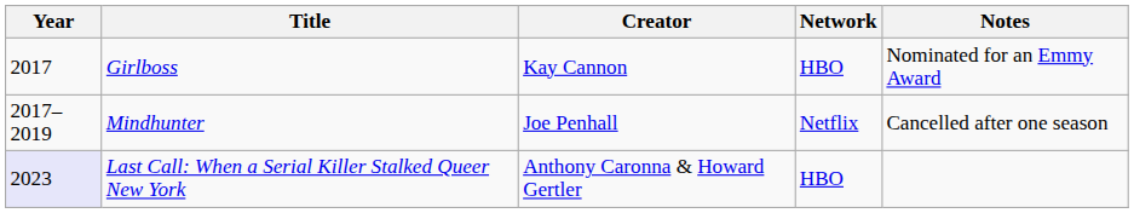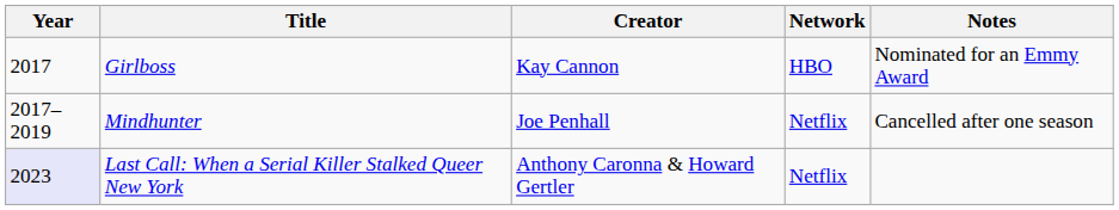 <table class="wikitable">
 <tr>
 <th>Year</th>
 <th>Title</th>
 <th>Creator</th>
 <th>Network</th>
 <th>Notes</th>
 </tr>
 <tr>
 <td>2017</td>
 <td><em><a href='#'>Girlboss</a></em></td>
 <td><a href='#'>Kay Cannon</a></td>
 <td><a href='#'>HBO</a></td>
 <td>Nominated for an <a href='#'>Emmy Award</a></td>
 </tr>
 <tr>
 <td>2017–2019</td>
 <td><em><a href='#'>Mindhunter</a></em></td>
 <td><a href='#'>Joe Penhall</a></td>
 <td><a href='#'>Netflix</a></td>
 <td>Cancelled after one season</td>
 </tr>
 <tr>
 <td style="background: lavender;">2023</td>
 <td><em><a href='#'>Last Call: When a Serial Killer Stalked Queer New York</a></em></td>
 <td><a href='#'>Anthony Caronna</a> & <a href='#'>Howard Gertler</a></td>
-<td><a href='#'>HBO</a></td>
+<td><a href='#'>Netflix</a></td>
 <td></td>
 </tr>
 </table>
